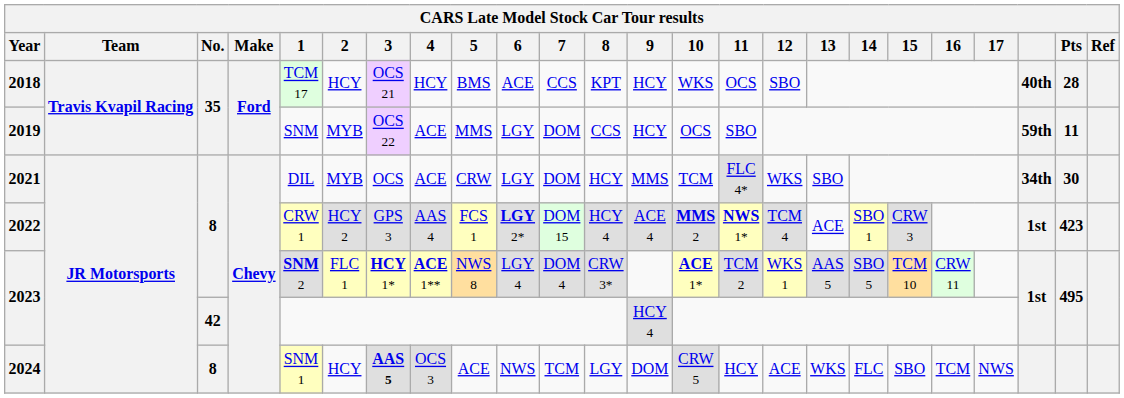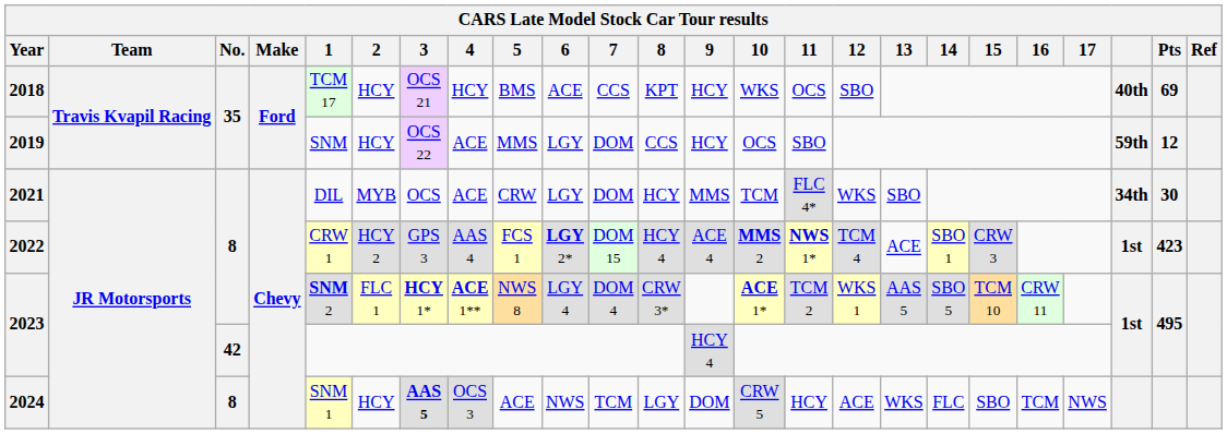 <table class="wikitable" style="text-align:center; font-size:75%">
 <tr>
 <th colspan=24>CARS Late Model Stock Car Tour results</th>
 </tr>
 <tr>
 <th>Year</th>
 <th>Team</th>
 <th>No.</th>
 <th>Make</th>
 <th>1</th>
 <th>2</th>
 <th>3</th>
 <th>4</th>
 <th>5</th>
 <th>6</th>
 <th>7</th>
 <th>8</th>
 <th>9</th>
 <th>10</th>
 <th>11</th>
 <th>12</th>
 <th>13</th>
 <th>14</th>
 <th>15</th>
 <th>16</th>
 <th>17</th>
 <th></th>
 <th>Pts</th>
 <th>Ref</th>
 </tr>
 <tr>
 <th>2018</th>
 <th rowspan=2><a href='#'>Travis Kvapil Racing</a></th>
 <th rowspan=2>35</th>
 <th rowspan=2><a href='#'>Ford</a></th>
 <td style="background:#DFFFDF;"><a href='#'>TCM</a><br><small>17</small></td>
 <td><a href='#'>HCY</a></td>
 <td style="background:#EFCFFF;"><a href='#'>OCS</a><br><small>21</small></td>
 <td><a href='#'>HCY</a></td>
 <td><a href='#'>BMS</a></td>
 <td><a href='#'>ACE</a></td>
 <td><a href='#'>CCS</a></td>
 <td><a href='#'>KPT</a></td>
 <td><a href='#'>HCY</a></td>
 <td><a href='#'>WKS</a></td>
 <td><a href='#'>OCS</a></td>
 <td><a href='#'>SBO</a></td>
 <td colspan=5></td>
 <th>40th</th>
-<th>28</th>
+<th>69</th>
 <th></th>
 </tr>
 <tr>
 <th>2019</th>
 <td><a href='#'>SNM</a></td>
-<td><a href='#'>MYB</a></td>
+<td><a href='#'>HCY</a></td>
 <td style="background:#EFCFFF;"><a href='#'>OCS</a><br><small>22</small></td>
 <td><a href='#'>ACE</a></td>
 <td><a href='#'>MMS</a></td>
 <td><a href='#'>LGY</a></td>
 <td><a href='#'>DOM</a></td>
 <td><a href='#'>CCS</a></td>
 <td><a href='#'>HCY</a></td>
 <td><a href='#'>OCS</a></td>
 <td><a href='#'>SBO</a></td>
 <td colspan=6></td>
 <th>59th</th>
-<th>11</th>
+<th>12</th>
 <th></th>
 </tr>
 <tr>
 <th>2021</th>
 <th rowspan=5><a href='#'>JR Motorsports</a></th>
 <th rowspan=3>8</th>
 <th rowspan=5><a href='#'>Chevy</a></th>
 <td><a href='#'>DIL</a></td>
 <td><a href='#'>MYB</a></td>
 <td><a href='#'>OCS</a></td>
 <td><a href='#'>ACE</a></td>
 <td><a href='#'>CRW</a></td>
 <td><a href='#'>LGY</a></td>
 <td><a href='#'>DOM</a></td>
 <td><a href='#'>HCY</a></td>
 <td><a href='#'>MMS</a></td>
 <td><a href='#'>TCM</a></td>
 <td style="background:#DFDFDF;"><a href='#'>FLC</a><br><small>4*</small></td>
 <td><a href='#'>WKS</a></td>
 <td><a href='#'>SBO</a></td>
 <td colspan=4></td>
 <th>34th</th>
 <th>30</th>
 <th></th>
 </tr>
 <tr>
 <th>2022</th>
 <td style="background:#FFFFBF;"><a href='#'>CRW</a><br><small>1</small></td>
 <td style="background:#DFDFDF;"><a href='#'>HCY</a><br><small>2</small></td>
 <td style="background:#DFDFDF;"><a href='#'>GPS</a><br><small>3</small></td>
 <td style="background:#DFDFDF;"><a href='#'>AAS</a><br><small>4</small></td>
 <td style="background:#FFFFBF;"><a href='#'>FCS</a><br><small>1</small></td>
 <td style="background:#DFDFDF;"><strong><a href='#'>LGY</a></strong><br><small>2*</small></td>
 <td style="background:#DFFFDF;"><a href='#'>DOM</a><br><small>15</small></td>
 <td style="background:#DFDFDF;"><a href='#'>HCY</a><br><small>4</small></td>
 <td style="background:#DFDFDF;"><a href='#'>ACE</a><br><small>4</small></td>
 <td style="background:#DFDFDF;"><strong><a href='#'>MMS</a></strong><br><small>2</small></td>
 <td style="background:#FFFFBF;"><strong><a href='#'>NWS</a></strong><br><small>1*</small></td>
 <td style="background:#DFDFDF;"><a href='#'>TCM</a><br><small>4</small></td>
 <td><a href='#'>ACE</a></td>
 <td style="background:#FFFFBF;"><a href='#'>SBO</a><br><small>1</small></td>
 <td style="background:#DFDFDF;"><a href='#'>CRW</a><br><small>3</small></td>
 <td colspan=2></td>
 <th>1st</th>
 <th>423</th>
 <th></th>
 </tr>
 <tr>
 <th rowspan=2>2023</th>
 <td style="background:#DFDFDF;"><strong><a href='#'>SNM</a></strong><br><small>2</small></td>
 <td style="background:#FFFFBF;"><a href='#'>FLC</a><br><small>1</small></td>
 <td style="background:#FFFFBF;"><strong><a href='#'>HCY</a></strong><br><small>1*</small></td>
 <td style="background:#FFFFBF;"><strong><a href='#'>ACE</a></strong><br><small>1**</small></td>
 <td style="background:#FFDF9F;"><a href='#'>NWS</a><br><small>8</small></td>
 <td style="background:#DFDFDF;"><a href='#'>LGY</a><br><small>4</small></td>
 <td style="background:#DFDFDF;"><a href='#'>DOM</a><br><small>4</small></td>
 <td style="background:#DFDFDF;"><a href='#'>CRW</a><br><small>3*</small></td>
 <td></td>
 <td style="background:#FFFFBF;"><strong><a href='#'>ACE</a></strong><br><small>1*</small></td>
 <td style="background:#DFDFDF;"><a href='#'>TCM</a><br><small>2</small></td>
 <td style="background:#FFFFBF;"><a href='#'>WKS</a><br><small>1</small></td>
 <td style="background:#DFDFDF;"><a href='#'>AAS</a><br><small>5</small></td>
 <td style="background:#DFDFDF;"><a href='#'>SBO</a><br><small>5</small></td>
 <td style="background:#FFDF9F;"><a href='#'>TCM</a><br><small>10</small></td>
 <td style="background:#DFFFDF;"><a href='#'>CRW</a><br><small>11</small></td>
 <td></td>
 <th rowspan=2>1st</th>
 <th rowspan=2>495</th>
 <th rowspan=2></th>
 </tr>
 <tr>
 <th>42</th>
 <td colspan=8></td>
 <td style="background:#DFDFDF;"><a href='#'>HCY</a><br><small>4</small></td>
 <td colspan=8></td>
 </tr>
 <tr>
 <th>2024</th>
 <th>8</th>
 <td style="background:#FFFFBF;"><a href='#'>SNM</a><br><small>1</small></td>
 <td><a href='#'>HCY</a></td>
 <td style="background:#DFDFDF;"><strong><a href='#'>AAS</a><br><small>5</small></strong></td>
 <td style="background:#DFDFDF;"><a href='#'>OCS</a><br><small>3</small></td>
 <td><a href='#'>ACE</a></td>
 <td><a href='#'>NWS</a></td>
 <td><a href='#'>TCM</a></td>
 <td><a href='#'>LGY</a></td>
 <td><a href='#'>DOM</a></td>
 <td style="background:#DFDFDF;"><a href='#'>CRW</a><br><small>5</small></td>
 <td><a href='#'>HCY</a></td>
 <td><a href='#'>ACE</a></td>
 <td><a href='#'>WKS</a></td>
 <td><a href='#'>FLC</a></td>
 <td><a href='#'>SBO</a></td>
 <td><a href='#'>TCM</a></td>
 <td><a href='#'>NWS</a></td>
 <th></th>
 <th></th>
 <th></th>
 </tr>
 </table>
